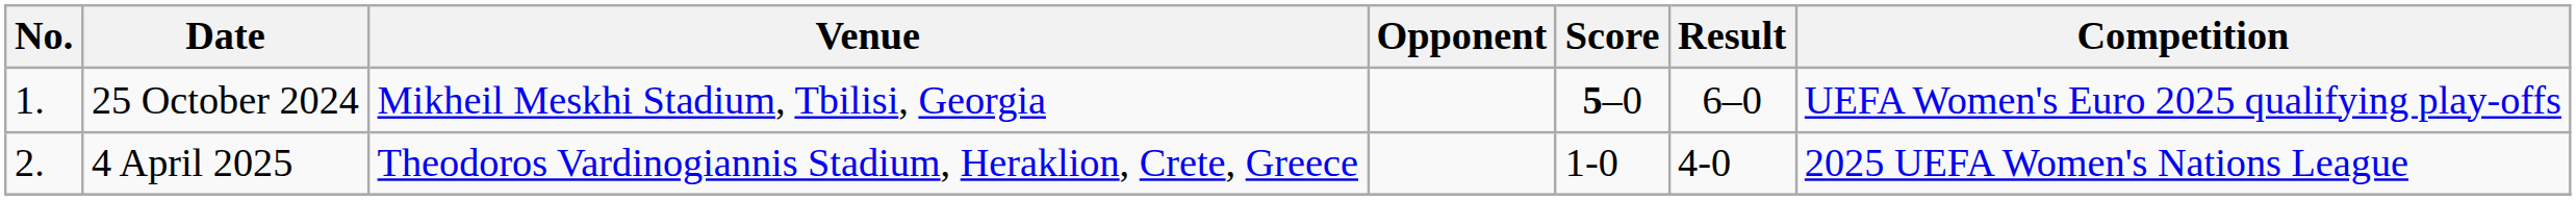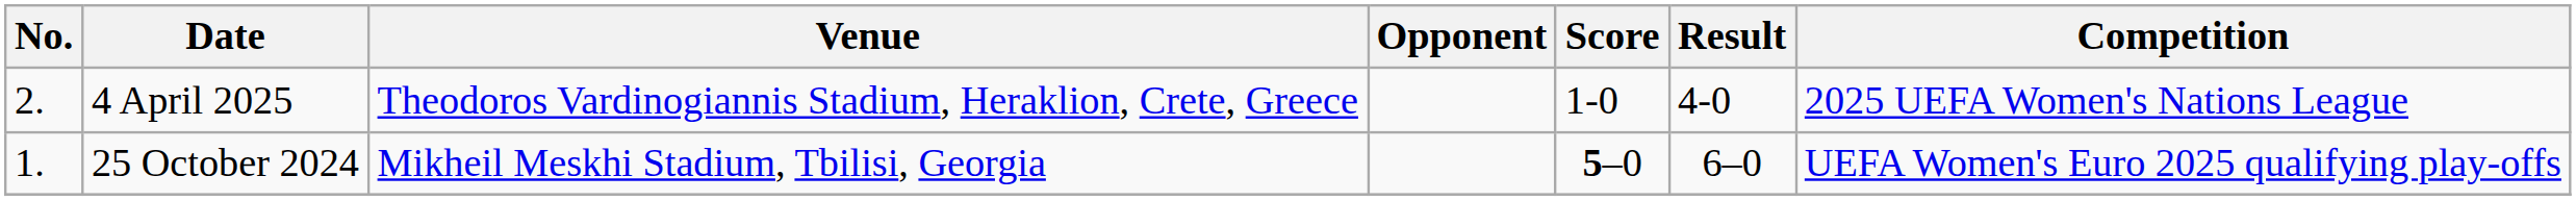 <table class="wikitable">
 <tr>
 <th>No.</th>
 <th>Date</th>
 <th>Venue</th>
 <th>Opponent</th>
 <th>Score</th>
 <th>Result</th>
 <th>Competition</th>
 </tr>
 <tr>
+<td>2.</td>
+<td>4 April 2025</td>
+<td><a href='#'>Theodoros Vardinogiannis Stadium</a>, <a href='#'>Heraklion</a>, <a href='#'>Crete</a>, <a href='#'>Greece</a></td>
+<td></td>
+<td>1-0</td>
+<td>4-0</td>
+<td><a href='#'>2025 UEFA Women's Nations League</a></td>
+</tr>
+<tr>
 <td>1.</td>
 <td>25 October 2024</td>
 <td><a href='#'>Mikheil Meskhi Stadium</a>, <a href='#'>Tbilisi</a>, <a href='#'>Georgia</a></td>
 <td></td>
 <td align=center><strong>5</strong>–0</td>
 <td align=center>6–0</td>
 <td><a href='#'>UEFA Women's Euro 2025 qualifying play-offs</a></td>
 </tr>
 <tr>
-<td>2.</td>
-<td>4 April 2025</td>
-<td><a href='#'>Theodoros Vardinogiannis Stadium</a>, <a href='#'>Heraklion</a>, <a href='#'>Crete</a>, <a href='#'>Greece</a></td>
-<td></td>
-<td>1-0</td>
-<td>4-0</td>
-<td><a href='#'>2025 UEFA Women's Nations League</a></td>
-</tr>
-<tr>
 </tr>
 </table>
